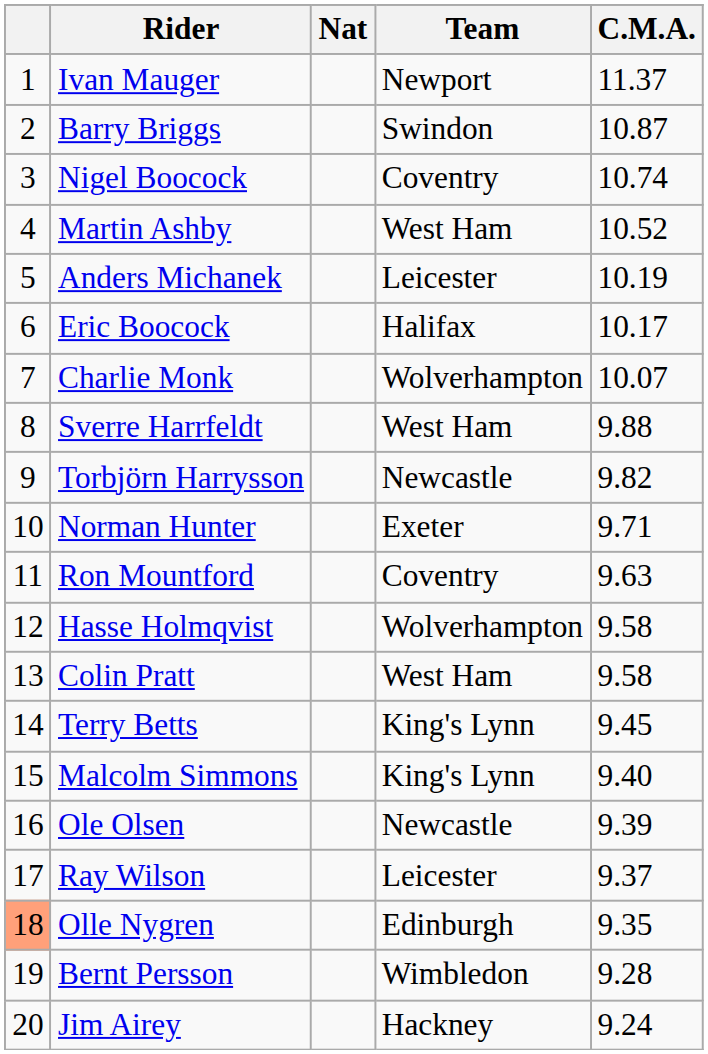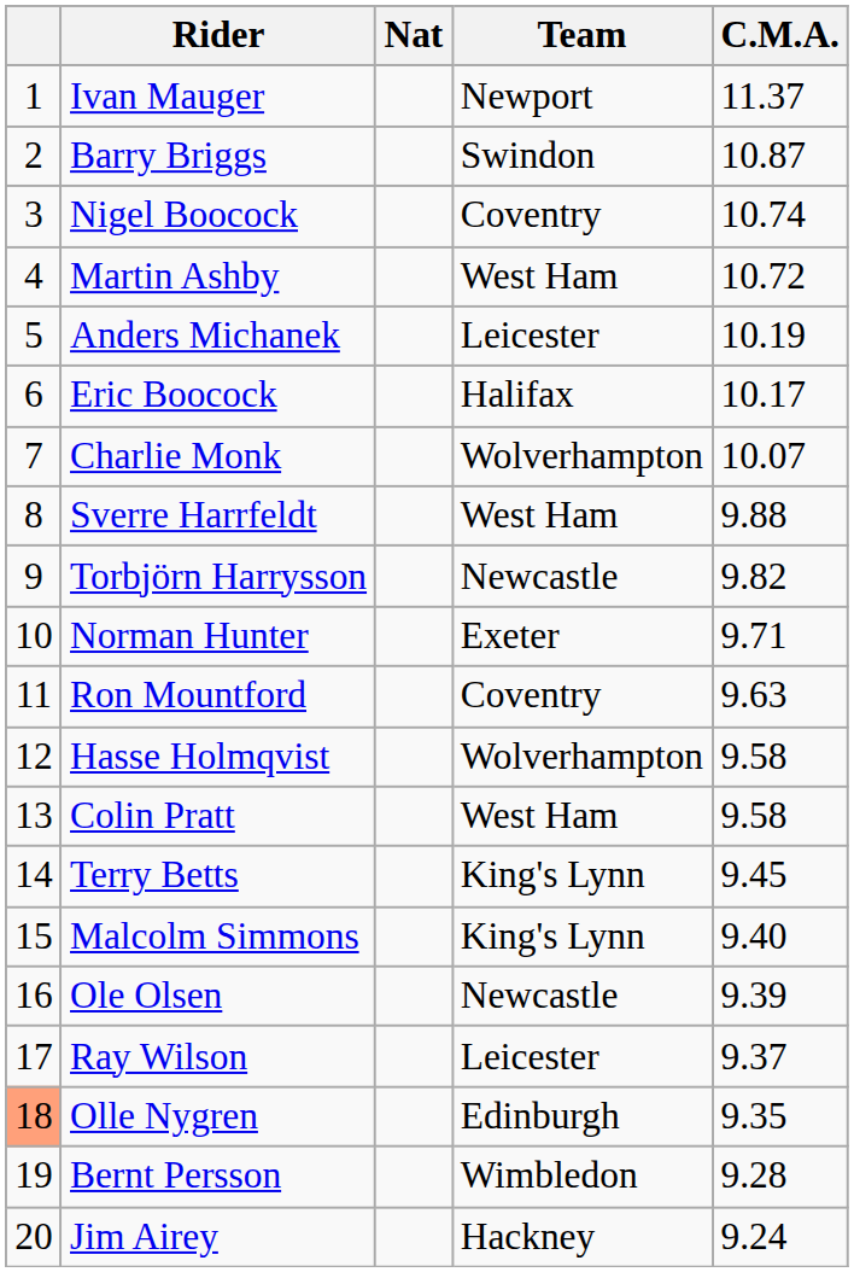 <table class=wikitable>
 <tr>
 <th></th>
 <th>Rider</th>
 <th>Nat</th>
 <th>Team</th>
 <th>C.M.A.</th>
 </tr>
 <tr>
 <td align="center">1</td>
 <td><a href='#'>Ivan Mauger</a></td>
 <td></td>
 <td>Newport</td>
 <td>11.37</td>
 </tr>
 <tr>
 <td align="center">2</td>
 <td><a href='#'>Barry Briggs</a></td>
 <td></td>
 <td>Swindon</td>
 <td>10.87</td>
 </tr>
 <tr>
 <td align="center">3</td>
 <td><a href='#'>Nigel Boocock</a></td>
 <td></td>
 <td>Coventry</td>
 <td>10.74</td>
 </tr>
 <tr>
 <td align="center">4</td>
 <td><a href='#'>Martin Ashby</a></td>
 <td></td>
 <td>West Ham</td>
-<td>10.52</td>
+<td>10.72</td>
 </tr>
 <tr>
 <td align="center">5</td>
 <td><a href='#'>Anders Michanek</a></td>
 <td></td>
 <td>Leicester</td>
 <td>10.19</td>
 </tr>
 <tr>
 <td align="center">6</td>
 <td><a href='#'>Eric Boocock</a></td>
 <td></td>
 <td>Halifax</td>
 <td>10.17</td>
 </tr>
 <tr>
 <td align="center">7</td>
 <td><a href='#'>Charlie Monk</a></td>
 <td></td>
 <td>Wolverhampton</td>
 <td>10.07</td>
 </tr>
 <tr>
 <td align="center">8</td>
 <td><a href='#'>Sverre Harrfeldt</a></td>
 <td></td>
 <td>West Ham</td>
 <td>9.88</td>
 </tr>
 <tr>
 <td align="center">9</td>
 <td><a href='#'>Torbjörn Harrysson</a></td>
 <td></td>
 <td>Newcastle</td>
 <td>9.82</td>
 </tr>
 <tr>
 <td align="center">10</td>
 <td><a href='#'>Norman Hunter</a></td>
 <td></td>
 <td>Exeter</td>
 <td>9.71</td>
 </tr>
 <tr>
 <td align="center">11</td>
 <td><a href='#'>Ron Mountford</a></td>
 <td></td>
 <td>Coventry</td>
 <td>9.63</td>
 </tr>
 <tr>
 <td align="center">12</td>
 <td><a href='#'>Hasse Holmqvist</a></td>
 <td></td>
 <td>Wolverhampton</td>
 <td>9.58</td>
 </tr>
 <tr>
 <td align="center">13</td>
 <td><a href='#'>Colin Pratt</a></td>
 <td></td>
 <td>West Ham</td>
 <td>9.58</td>
 </tr>
 <tr>
 <td align="center">14</td>
 <td><a href='#'>Terry Betts</a></td>
 <td></td>
 <td>King's Lynn</td>
 <td>9.45</td>
 </tr>
 <tr>
 <td align="center">15</td>
 <td><a href='#'>Malcolm Simmons</a></td>
 <td></td>
 <td>King's Lynn</td>
 <td>9.40</td>
 </tr>
 <tr>
 <td align="center">16</td>
 <td><a href='#'>Ole Olsen</a></td>
 <td></td>
 <td>Newcastle</td>
 <td>9.39</td>
 </tr>
 <tr>
 <td align="center">17</td>
 <td><a href='#'>Ray Wilson</a></td>
 <td></td>
 <td>Leicester</td>
 <td>9.37</td>
 </tr>
 <tr>
 <td align="center" style="background: lightsalmon;">18</td>
 <td><a href='#'>Olle Nygren</a></td>
 <td></td>
 <td>Edinburgh</td>
 <td>9.35</td>
 </tr>
 <tr>
 <td align="center">19</td>
 <td><a href='#'>Bernt Persson</a></td>
 <td></td>
 <td>Wimbledon</td>
 <td>9.28</td>
 </tr>
 <tr>
 <td align="center">20</td>
 <td><a href='#'>Jim Airey</a></td>
 <td></td>
 <td>Hackney</td>
 <td>9.24</td>
 </tr>
 </table>
